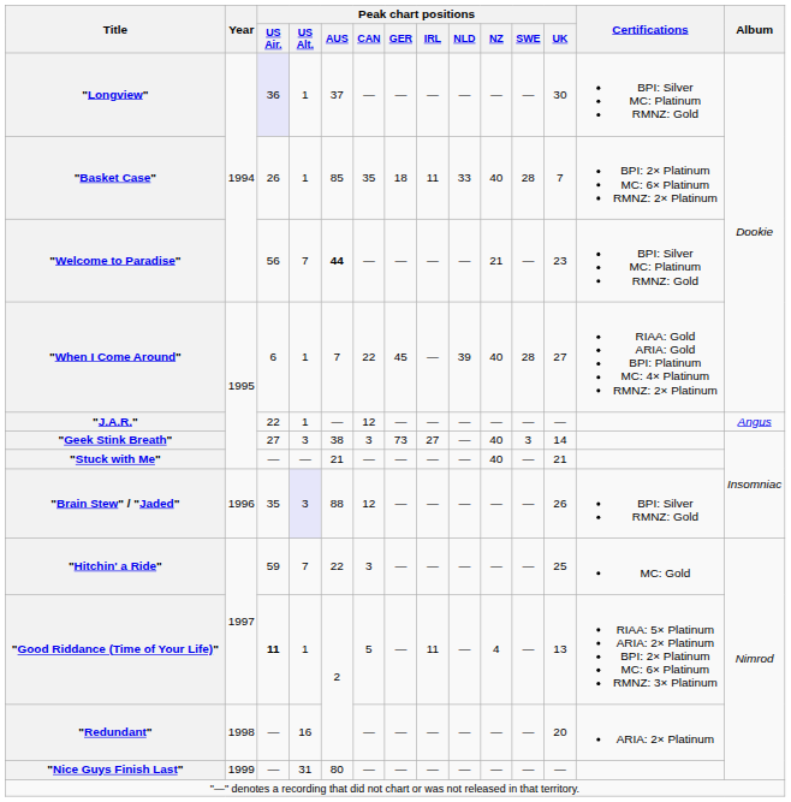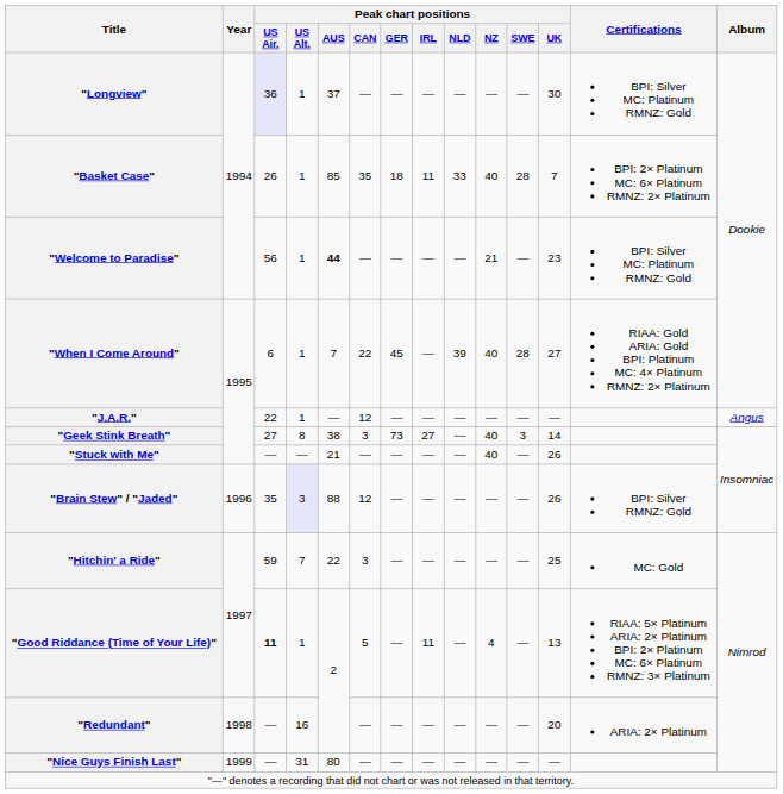 <table class="wikitable plainrowheaders" style="text-align:center;" border="1">
 <tr>
 <th scope="col" rowspan="2" style="width:18em;">Title</th>
 <th scope="col" rowspan="2">Year</th>
 <th scope="col" colspan="10">Peak chart positions</th>
 <th scope="col" rowspan="2" style="width:12em;"><a href='#'>Certifications</a></th>
 <th scope="col" rowspan="2.3">Album</th>
 </tr>
 <tr>
 <th scope="col" style="width:2.5em;font-size:90%;"><a href='#'>US<br>Air.</a><br></th>
 <th scope="col" style="width:2.5em;font-size:90%;"><a href='#'>US<br>Alt.</a><br></th>
 <th scope="col" style="width:2.5em;font-size:90%;"><a href='#'>AUS</a><br></th>
 <th scope="col" style="width:2.5em;font-size:90%;"><a href='#'>CAN</a><br></th>
 <th scope="col" style="width:2.5em;font-size:90%;"><a href='#'>GER</a><br></th>
 <th scope="col" style="width:2.5em;font-size:90%;"><a href='#'>IRL</a><br></th>
 <th scope="col" style="width:2.5em;font-size:90%;"><a href='#'>NLD</a><br></th>
 <th scope="col" style="width:2.5em;font-size:90%;"><a href='#'>NZ</a><br></th>
 <th scope="col" style="width:2.5em;font-size:90%;"><a href='#'>SWE</a><br></th>
 <th scope="col" style="width:2.5em;font-size:90%;"><a href='#'>UK</a><br></th>
 </tr>
 <tr>
 <th scope="row">"<a href='#'>Longview</a>"</th>
 <td rowspan="3">1994</td>
 <td style="background: lavender;">36</td>
 <td>1</td>
 <td>37</td>
 <td>—</td>
 <td>—</td>
 <td>—</td>
 <td>—</td>
 <td>—</td>
 <td>—</td>
 <td>30</td>
 <td><br><ul><li>BPI: Silver</li><li>MC: Platinum</li><li>RMNZ: Gold</li></ul></td>
 <td rowspan="4"><em>Dookie</em></td>
 </tr>
 <tr>
 <th scope="row">"<a href='#'>Basket Case</a>"</th>
 <td>26</td>
 <td>1</td>
 <td>85</td>
 <td>35</td>
 <td>18</td>
 <td>11</td>
 <td>33</td>
 <td>40</td>
 <td>28</td>
 <td>7</td>
 <td><br><ul><li>BPI: 2× Platinum</li><li>MC: 6× Platinum</li><li>RMNZ: 2× Platinum</li></ul></td>
 </tr>
 <tr>
 <th scope="row">"<a href='#'>Welcome to Paradise</a>"</th>
 <td>56</td>
-<td>7</td>
+<td>1</td>
 <td><strong>44</strong></td>
 <td>—</td>
 <td>—</td>
 <td>—</td>
 <td>—</td>
 <td>21</td>
 <td>—</td>
 <td>23</td>
 <td><br><ul><li>BPI: Silver</li><li>MC: Platinum</li><li>RMNZ: Gold</li></ul></td>
 </tr>
 <tr>
 <th scope="row">"<a href='#'>When I Come Around</a>"</th>
 <td rowspan="4">1995</td>
 <td>6</td>
 <td>1</td>
 <td>7</td>
 <td>22</td>
 <td>45</td>
 <td>—</td>
 <td>39</td>
 <td>40</td>
 <td>28</td>
 <td>27</td>
 <td><br><ul><li>RIAA: Gold</li><li>ARIA: Gold</li><li>BPI: Platinum</li><li>MC: 4× Platinum</li><li>RMNZ: 2× Platinum</li></ul></td>
 </tr>
 <tr>
 <th scope="row">"<a href='#'>J.A.R.</a>"</th>
 <td>22</td>
 <td>1</td>
 <td>—</td>
 <td>12</td>
 <td>—</td>
 <td>—</td>
 <td>—</td>
 <td>—</td>
 <td>—</td>
 <td>—</td>
 <td></td>
 <td><a href='#'><em>Angus</em></a></td>
 </tr>
 <tr>
 <th scope="row">"<a href='#'>Geek Stink Breath</a>"</th>
 <td>27</td>
-<td>3</td>
+<td>8</td>
 <td>38</td>
 <td>3</td>
 <td>73</td>
 <td>27</td>
 <td>—</td>
 <td>40</td>
 <td>3</td>
 <td>14</td>
 <td></td>
 <td rowspan="3"><em>Insomniac</em></td>
 </tr>
 <tr>
 <th scope="row">"<a href='#'>Stuck with Me</a>"</th>
 <td>—</td>
 <td>—</td>
 <td>21</td>
 <td>—</td>
 <td>—</td>
 <td>—</td>
 <td>—</td>
 <td>40</td>
 <td>—</td>
-<td>21</td>
+<td>26</td>
 <td></td>
 </tr>
 <tr>
 <th scope="row">"<a href='#'>Brain Stew</a>" / "<a href='#'>Jaded</a>"</th>
 <td>1996</td>
 <td>35</td>
 <td style="background: lavender;">3</td>
 <td>88</td>
 <td>12</td>
 <td>—</td>
 <td>—</td>
 <td>—</td>
 <td>—</td>
 <td>—</td>
 <td>26</td>
 <td><br><ul><li>BPI: Silver</li><li>RMNZ: Gold</li></ul></td>
 </tr>
 <tr>
 <th scope="row">"<a href='#'>Hitchin' a Ride</a>"</th>
 <td rowspan="2">1997</td>
 <td>59</td>
 <td>7</td>
 <td>22</td>
 <td>3</td>
 <td>—</td>
 <td>—</td>
 <td>—</td>
 <td>—</td>
 <td>—</td>
 <td>25</td>
 <td><br><ul><li>MC: Gold</li></ul></td>
 <td rowspan="4"><em>Nimrod</em></td>
 </tr>
 <tr>
 <th scope="row">"<a href='#'>Good Riddance (Time of Your Life)</a>"</th>
 <td><strong>11</strong></td>
 <td>1</td>
 <td rowspan="2">2</td>
 <td>5</td>
 <td>—</td>
 <td>11</td>
 <td>—</td>
 <td>4</td>
 <td>—</td>
 <td>13</td>
 <td><br><ul><li>RIAA: 5× Platinum</li><li>ARIA: 2× Platinum</li><li>BPI: 2× Platinum</li><li>MC: 6× Platinum</li><li>RMNZ: 3× Platinum</li></ul></td>
 </tr>
 <tr>
 <th scope="row">"<a href='#'>Redundant</a>"</th>
 <td>1998</td>
 <td>—</td>
 <td>16</td>
 <td>—</td>
 <td>—</td>
 <td>—</td>
 <td>—</td>
 <td>—</td>
 <td>—</td>
 <td>20</td>
 <td><br><ul><li>ARIA: 2× Platinum</li></ul></td>
 </tr>
 <tr>
 <th scope="row">"<a href='#'>Nice Guys Finish Last</a>"</th>
 <td>1999</td>
 <td>—</td>
 <td>31</td>
 <td>80</td>
 <td>—</td>
 <td>—</td>
 <td>—</td>
 <td>—</td>
 <td>—</td>
 <td>—</td>
 <td>—</td>
 <td></td>
 </tr>
 <tr>
 <td colspan="14" style="font-size:90%">"—" denotes a recording that did not chart or was not released in that territory.</td>
 </tr>
 </table>
